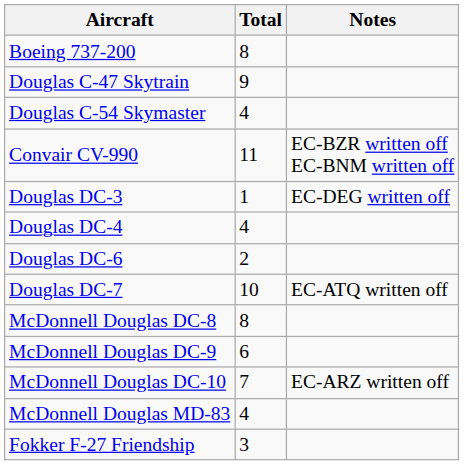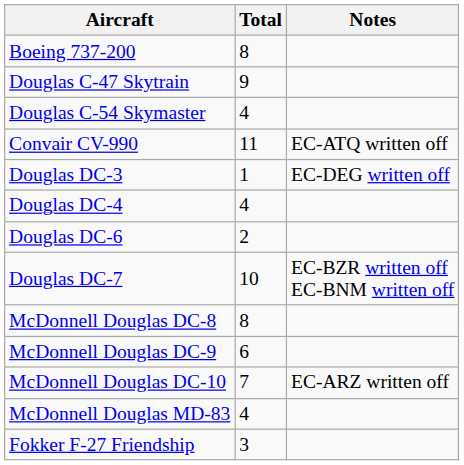 <table class="wikitable">
 <tr>
 <th>Aircraft</th>
 <th>Total</th>
 <th>Notes</th>
 </tr>
 <tr>
 <td><a href='#'>Boeing 737-200</a></td>
 <td>8</td>
 <td></td>
 </tr>
 <tr>
 <td><a href='#'>Douglas C-47 Skytrain</a></td>
 <td>9</td>
 <td></td>
 </tr>
 <tr>
 <td><a href='#'>Douglas C-54 Skymaster</a></td>
 <td>4</td>
 <td></td>
 </tr>
 <tr>
 <td><a href='#'>Convair CV-990</a></td>
 <td>11</td>
-<td>EC-BZR <a href='#'>written off</a><br>EC-BNM <a href='#'>written off</a></td>
+<td>EC-ATQ written off</td>
 </tr>
 <tr>
 <td><a href='#'>Douglas DC-3</a></td>
 <td>1</td>
 <td>EC-DEG <a href='#'>written off</a></td>
 </tr>
 <tr>
 <td><a href='#'>Douglas DC-4</a></td>
 <td>4</td>
 <td></td>
 </tr>
 <tr>
 <td><a href='#'>Douglas DC-6</a></td>
 <td>2</td>
 <td></td>
 </tr>
 <tr>
 <td><a href='#'>Douglas DC-7</a></td>
 <td>10</td>
-<td>EC-ATQ written off</td>
+<td>EC-BZR <a href='#'>written off</a><br>EC-BNM <a href='#'>written off</a></td>
 </tr>
 <tr>
 <td><a href='#'>McDonnell Douglas DC-8</a></td>
 <td>8</td>
 <td></td>
 </tr>
 <tr>
 <td><a href='#'>McDonnell Douglas DC-9</a></td>
 <td>6</td>
 <td></td>
 </tr>
 <tr>
 <td><a href='#'>McDonnell Douglas DC-10</a></td>
 <td>7</td>
 <td>EC-ARZ written off</td>
 </tr>
 <tr>
 <td><a href='#'>McDonnell Douglas MD-83</a></td>
 <td>4</td>
 <td></td>
 </tr>
 <tr>
 <td><a href='#'>Fokker F-27 Friendship</a></td>
 <td>3</td>
 <td></td>
 </tr>
 </table>
